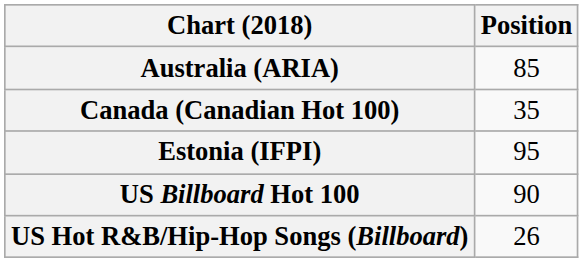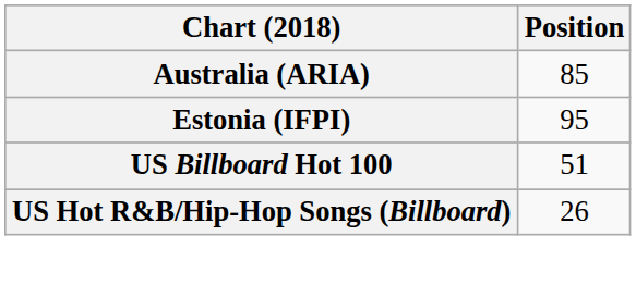 <table class="wikitable sortable plainrowheaders" style="text-align:center">
 <tr>
 <th scope="col">Chart (2018)</th>
 <th scope="col">Position</th>
 </tr>
 <tr>
 <th scope="row">Australia (ARIA)</th>
 <td>85</td>
 </tr>
 <tr>
-<th scope="row">Canada (Canadian Hot 100)</th>
-<td>35</td>
-</tr>
-<tr>
 <th scope="row">Estonia (IFPI)</th>
 <td>95</td>
 </tr>
 <tr>
 <th scope="row">US <em>Billboard</em> Hot 100</th>
-<td>90</td>
+<td>51</td>
 </tr>
 <tr>
 <th scope="row">US Hot R&B/Hip-Hop Songs (<em>Billboard</em>)</th>
 <td>26</td>
 </tr>
 </table>
